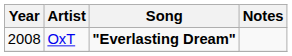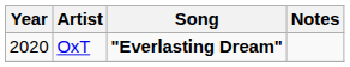 <table class="wikitable sortable">
 <tr>
 <th>Year</th>
 <th>Artist</th>
 <th>Song</th>
 <th class="unsortable">Notes</th>
 </tr>
 <tr>
-<td>2008</td>
+<td>2020</td>
 <td><a href='#'>OxT</a></td>
 <td><strong>"Everlasting Dream"</strong></td>
 <td></td>
 </tr>
 <tr>
 </tr>
 </table>
